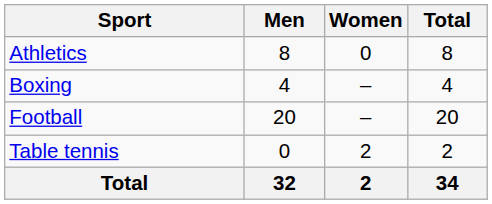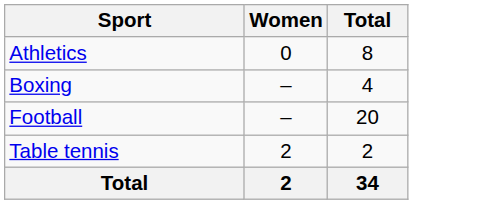 <table class="wikitable sortable" style="text-align:center;">
 <tr>
 <th width=180>Sport</th>
-<th width=55>Men</th>
 <th width=55>Women</th>
 <th width=55>Total</th>
 </tr>
 <tr>
 <td align=left><a href='#'>Athletics</a></td>
-<td>8</td>
 <td>0</td>
 <td>8</td>
 </tr>
 <tr>
 <td align=left><a href='#'>Boxing</a></td>
-<td>4</td>
 <td>–</td>
 <td>4</td>
 </tr>
 <tr>
 <td align=left><a href='#'>Football</a></td>
-<td>20</td>
 <td>–</td>
 <td>20</td>
 </tr>
 <tr>
 <td align=left><a href='#'>Table tennis</a></td>
-<td>0</td>
 <td>2</td>
 <td>2</td>
 </tr>
 <tr>
 <th>Total</th>
-<th>32</th>
 <th>2</th>
 <th>34</th>
 </tr>
 </table>
